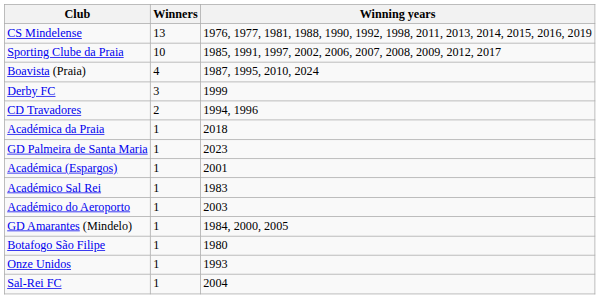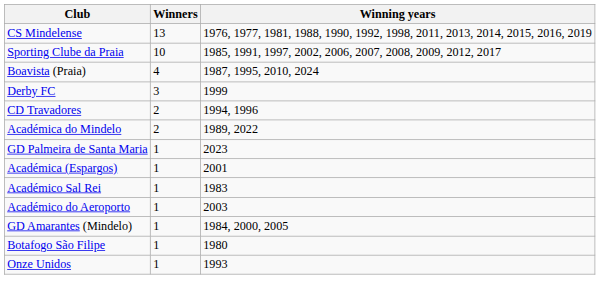 <table class="wikitable">
 <tr>
 <th>Club</th>
 <th>Winners</th>
 <th>Winning years</th>
 </tr>
 <tr>
 <td><a href='#'>CS Mindelense</a></td>
 <td>13</td>
 <td>1976, 1977, 1981, 1988, 1990, 1992, 1998, 2011, 2013, 2014, 2015, 2016, 2019</td>
 </tr>
 <tr>
 <td><a href='#'>Sporting Clube da Praia</a></td>
 <td>10</td>
 <td>1985, 1991, 1997, 2002, 2006, 2007, 2008, 2009, 2012, 2017</td>
 </tr>
 <tr>
 <td><a href='#'>Boavista</a> (Praia)</td>
 <td>4</td>
 <td>1987, 1995, 2010, 2024</td>
 </tr>
 <tr>
 <td><a href='#'>Derby FC</a></td>
 <td>3</td>
 <td>1999</td>
 </tr>
 <tr>
 <td><a href='#'>CD Travadores</a></td>
 <td>2</td>
 <td>1994, 1996</td>
 </tr>
 <tr>
-<td><a href='#'>Académica da Praia</a></td>
-<td>1</td>
-<td>2018</td>
+<td><a href='#'>Académica do Mindelo</a></td>
+<td>2</td>
+<td>1989, 2022</td>
 </tr>
 <tr>
 <td><a href='#'>GD Palmeira de Santa Maria</a></td>
 <td>1</td>
 <td>2023</td>
 </tr>
 <tr>
 <td><a href='#'>Académica (Espargos)</a></td>
 <td>1</td>
 <td>2001</td>
 </tr>
 <tr>
 <td><a href='#'>Académico Sal Rei</a></td>
 <td>1</td>
 <td>1983</td>
 </tr>
 <tr>
 <td><a href='#'>Académico do Aeroporto</a></td>
 <td>1</td>
 <td>2003</td>
 </tr>
 <tr>
 <td><a href='#'>GD Amarantes</a> (Mindelo)</td>
 <td>1</td>
 <td>1984, 2000, 2005</td>
 </tr>
 <tr>
 <td><a href='#'>Botafogo São Filipe</a></td>
 <td>1</td>
 <td>1980</td>
 </tr>
 <tr>
 <td><a href='#'>Onze Unidos</a></td>
 <td>1</td>
 <td>1993</td>
 </tr>
-<tr>
-<td><a href='#'>Sal-Rei FC</a></td>
-<td>1</td>
-<td>2004</td>
-</tr>
 </table>
